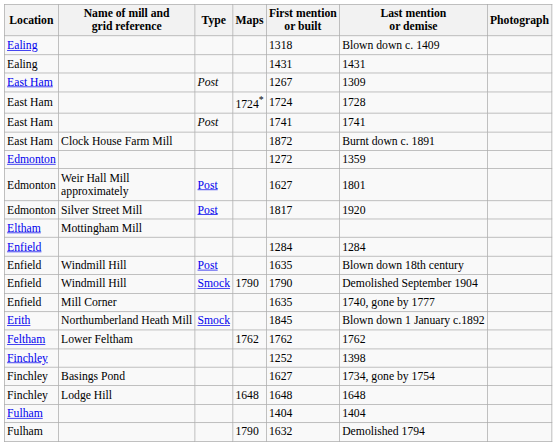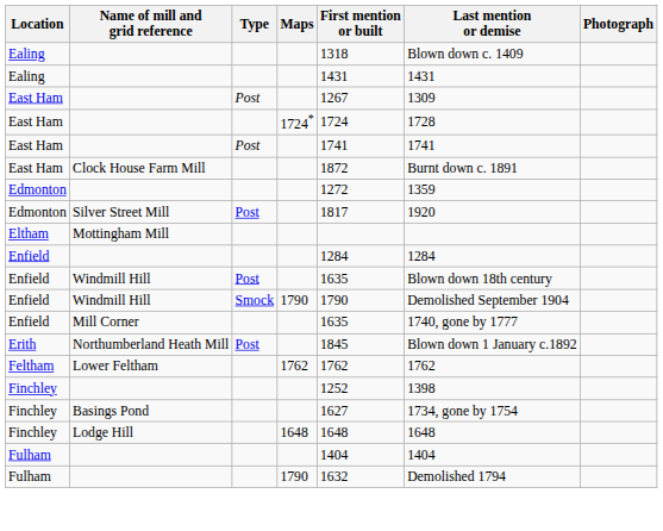 <table class="wikitable">
 <tr>
 <th>Location</th>
 <th>Name of mill and<br>grid reference</th>
 <th>Type</th>
 <th>Maps</th>
 <th>First mention<br>or built</th>
 <th>Last mention<br> or demise</th>
 <th>Photograph</th>
 </tr>
 <tr>
 <td><a href='#'>Ealing</a></td>
 <td></td>
 <td></td>
 <td></td>
 <td>1318</td>
 <td>Blown down c. 1409</td>
 <td></td>
 </tr>
 <tr>
 <td>Ealing</td>
 <td></td>
 <td></td>
 <td></td>
 <td>1431</td>
 <td>1431</td>
 <td></td>
 </tr>
 <tr>
 <td><a href='#'>East Ham</a></td>
 <td></td>
 <td><em>Post</em></td>
 <td></td>
 <td>1267</td>
 <td>1309</td>
 <td></td>
 </tr>
 <tr>
 <td>East Ham</td>
 <td></td>
 <td></td>
 <td>1724<sup>*</sup></td>
 <td>1724</td>
 <td>1728</td>
 <td></td>
 </tr>
 <tr>
 <td>East Ham</td>
 <td></td>
 <td><em>Post</em></td>
 <td></td>
 <td>1741</td>
 <td>1741</td>
 <td></td>
 </tr>
 <tr>
 <td>East Ham</td>
 <td>Clock House Farm Mill<br></td>
 <td></td>
 <td></td>
 <td>1872</td>
 <td>Burnt down c. 1891</td>
 <td></td>
 </tr>
 <tr>
 <td><a href='#'>Edmonton</a></td>
 <td></td>
 <td></td>
 <td></td>
 <td>1272</td>
 <td>1359</td>
 <td></td>
 </tr>
 <tr>
 <td>Edmonton</td>
-<td>Weir Hall Mill<br>approximately<br></td>
-<td><a href='#'>Post</a></td>
-<td></td>
-<td>1627</td>
-<td>1801</td>
-<td></td>
-</tr>
-<tr>
-<td>Edmonton</td>
 <td>Silver Street Mill<br></td>
 <td><a href='#'>Post</a></td>
 <td></td>
 <td>1817</td>
 <td>1920</td>
 <td></td>
 </tr>
 <tr>
 <td><a href='#'>Eltham</a></td>
 <td>Mottingham Mill</td>
 <td></td>
 <td></td>
 <td></td>
 <td></td>
 <td></td>
 </tr>
 <tr>
 <td><a href='#'>Enfield</a></td>
 <td></td>
 <td></td>
 <td></td>
 <td>1284</td>
 <td>1284</td>
 <td></td>
 </tr>
 <tr>
 <td>Enfield</td>
 <td>Windmill Hill<br></td>
 <td><a href='#'>Post</a></td>
 <td></td>
 <td>1635</td>
 <td>Blown down 18th century</td>
 <td></td>
 </tr>
 <tr>
 <td>Enfield</td>
 <td>Windmill Hill<br></td>
 <td><a href='#'>Smock</a></td>
 <td>1790</td>
 <td>1790</td>
 <td>Demolished September 1904</td>
 <td></td>
 </tr>
 <tr>
 <td>Enfield</td>
 <td>Mill Corner<br></td>
 <td></td>
 <td></td>
 <td>1635</td>
 <td>1740, gone by 1777</td>
 <td></td>
 </tr>
 <tr>
 <td><a href='#'>Erith</a></td>
 <td>Northumberland Heath Mill<br></td>
-<td><a href='#'>Smock</a></td>
+<td><a href='#'>Post</a></td>
 <td></td>
 <td>1845</td>
 <td>Blown down 1 January c.1892<br></td>
 <td></td>
 </tr>
 <tr>
 <td><a href='#'>Feltham</a></td>
 <td>Lower Feltham<br></td>
 <td></td>
 <td>1762</td>
 <td>1762</td>
 <td>1762</td>
 <td></td>
 </tr>
 <tr>
 <td><a href='#'>Finchley</a></td>
 <td></td>
 <td></td>
 <td></td>
 <td>1252</td>
 <td>1398</td>
 <td></td>
 </tr>
 <tr>
 <td>Finchley</td>
 <td>Basings Pond</td>
 <td></td>
 <td></td>
 <td>1627</td>
 <td>1734, gone by 1754</td>
 <td></td>
 </tr>
 <tr>
 <td>Finchley</td>
 <td>Lodge Hill</td>
 <td></td>
 <td>1648</td>
 <td>1648</td>
 <td>1648</td>
 <td></td>
 </tr>
 <tr>
 <td><a href='#'>Fulham</a></td>
 <td></td>
 <td></td>
 <td></td>
 <td>1404</td>
 <td>1404</td>
 <td></td>
 </tr>
 <tr>
 <td>Fulham</td>
 <td></td>
 <td></td>
 <td>1790</td>
 <td>1632</td>
 <td>Demolished 1794</td>
 <td></td>
 </tr>
 </table>
